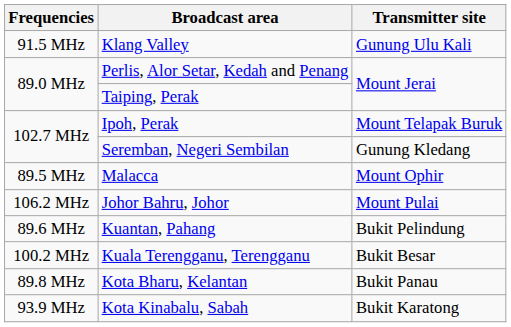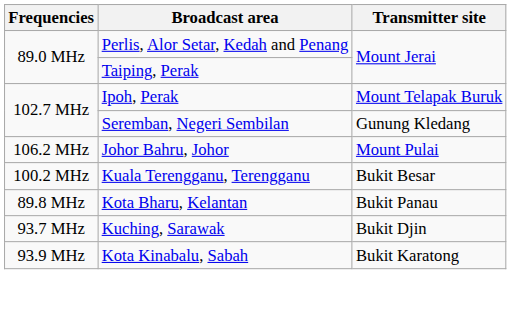 <table class="wikitable">
 <tr>
 <th>Frequencies</th>
 <th>Broadcast area</th>
 <th>Transmitter site</th>
-</tr>
-<tr>
-<td style="text-align:center;">91.5 MHz</td>
-<td><a href='#'>Klang Valley</a></td>
-<td><a href='#'>Gunung Ulu Kali</a></td>
 </tr>
 <tr>
 <td style="text-align:center;" rowspan=2>89.0 MHz</td>
 <td><a href='#'>Perlis</a>, <a href='#'>Alor Setar</a>, <a href='#'>Kedah</a> and <a href='#'>Penang</a></td>
 <td rowspan=2><a href='#'>Mount Jerai</a></td>
 </tr>
 <tr>
 <td><a href='#'>Taiping</a>, <a href='#'>Perak</a></td>
 </tr>
 <tr>
 <td style="text-align:center;" rowspan=2>102.7 MHz</td>
 <td><a href='#'>Ipoh</a>, <a href='#'>Perak</a></td>
 <td><a href='#'>Mount Telapak Buruk</a></td>
 </tr>
 <tr>
 <td><a href='#'>Seremban</a>, <a href='#'>Negeri Sembilan</a></td>
 <td>Gunung Kledang</td>
 </tr>
 <tr>
-<td style="text-align:center;">89.5 MHz</td>
-<td><a href='#'>Malacca</a></td>
-<td><a href='#'>Mount Ophir</a></td>
-</tr>
-<tr>
 <td style="text-align:center;">106.2 MHz</td>
 <td><a href='#'>Johor Bahru</a>, <a href='#'>Johor</a></td>
 <td><a href='#'>Mount Pulai</a></td>
-</tr>
-<tr>
-<td style="text-align:center;">89.6 MHz</td>
-<td><a href='#'>Kuantan</a>, <a href='#'>Pahang</a></td>
-<td>Bukit Pelindung</td>
 </tr>
 <tr>
 <td style="text-align:center;">100.2 MHz</td>
 <td><a href='#'>Kuala Terengganu</a>, <a href='#'>Terengganu</a></td>
 <td>Bukit Besar</td>
 </tr>
 <tr>
 <td style="text-align:center;">89.8 MHz</td>
 <td><a href='#'>Kota Bharu</a>, <a href='#'>Kelantan</a></td>
 <td>Bukit Panau</td>
 </tr>
 <tr>
+<td style="text-align:center;">93.7 MHz</td>
+<td><a href='#'>Kuching</a>, <a href='#'>Sarawak</a></td>
+<td>Bukit Djin</td>
+</tr>
+<tr>
 <td style="text-align:center;">93.9 MHz</td>
 <td><a href='#'>Kota Kinabalu</a>, <a href='#'>Sabah</a></td>
 <td>Bukit Karatong</td>
 </tr>
 </table>
